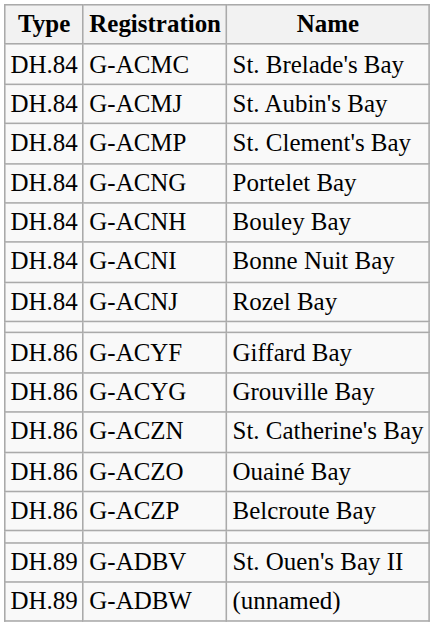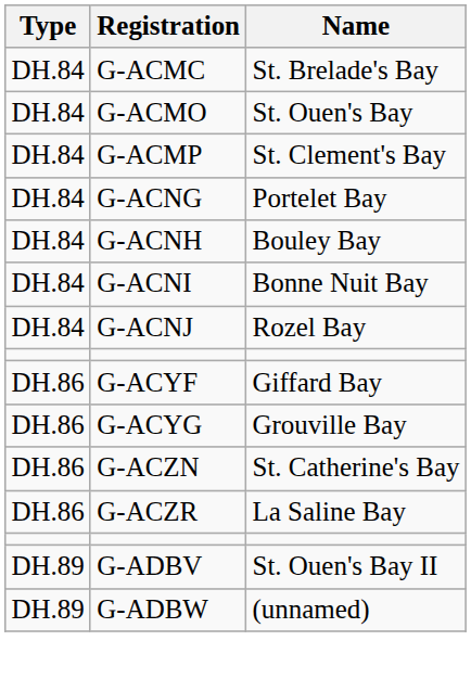 <table class="wikitable">
 <tr>
 <th>Type</th>
 <th>Registration</th>
 <th>Name</th>
 </tr>
 <tr>
 <td>DH.84</td>
 <td>G-ACMC</td>
 <td>St. Brelade's Bay</td>
 </tr>
 <tr>
 <td>DH.84</td>
-<td>G-ACMJ</td>
-<td>St. Aubin's Bay</td>
+<td>G-ACMO</td>
+<td>St. Ouen's Bay</td>
 </tr>
 <tr>
 <td>DH.84</td>
 <td>G-ACMP</td>
 <td>St. Clement's Bay</td>
 </tr>
 <tr>
 <td>DH.84</td>
 <td>G-ACNG</td>
 <td>Portelet Bay</td>
 </tr>
 <tr>
 <td>DH.84</td>
 <td>G-ACNH</td>
 <td>Bouley Bay</td>
 </tr>
 <tr>
 <td>DH.84</td>
 <td>G-ACNI</td>
 <td>Bonne Nuit Bay</td>
 </tr>
 <tr>
 <td>DH.84</td>
 <td>G-ACNJ</td>
 <td>Rozel Bay</td>
 </tr>
 <tr>
 <td></td>
 <td></td>
 <td></td>
 </tr>
 <tr>
 <td>DH.86</td>
 <td>G-ACYF</td>
 <td>Giffard Bay</td>
 </tr>
 <tr>
 <td>DH.86</td>
 <td>G-ACYG</td>
 <td>Grouville Bay</td>
 </tr>
 <tr>
 <td>DH.86</td>
 <td>G-ACZN</td>
 <td>St. Catherine's Bay</td>
 </tr>
 <tr>
 <td>DH.86</td>
-<td>G-ACZO</td>
-<td>Ouainé Bay</td>
-</tr>
-<tr>
-<td>DH.86</td>
-<td>G-ACZP</td>
-<td>Belcroute Bay</td>
+<td>G-ACZR</td>
+<td>La Saline Bay</td>
 </tr>
 <tr>
 <td></td>
 <td></td>
 <td></td>
 </tr>
 <tr>
 <td>DH.89</td>
 <td>G-ADBV</td>
 <td>St. Ouen's Bay II</td>
 </tr>
 <tr>
 <td>DH.89</td>
 <td>G-ADBW</td>
 <td>(unnamed)</td>
 </tr>
 </table>
